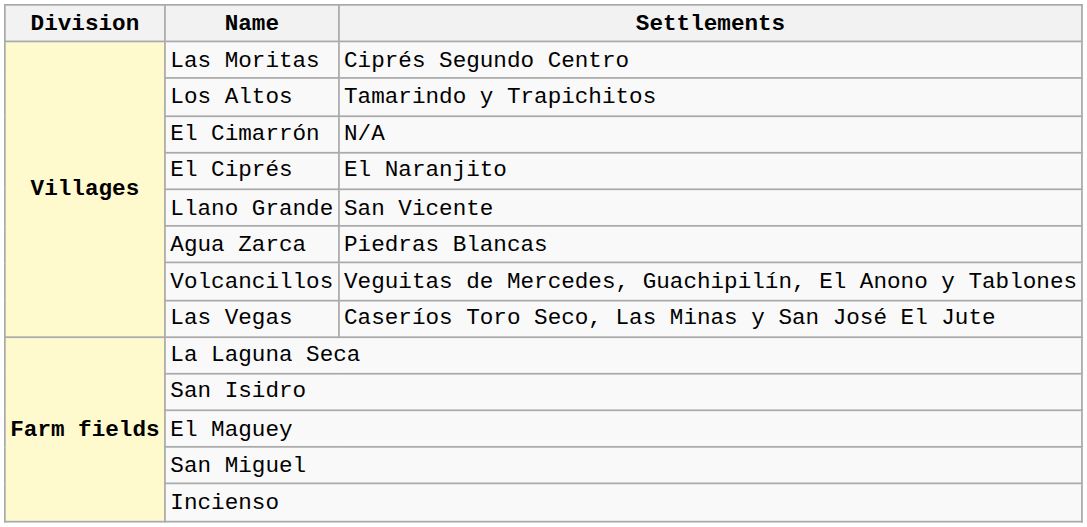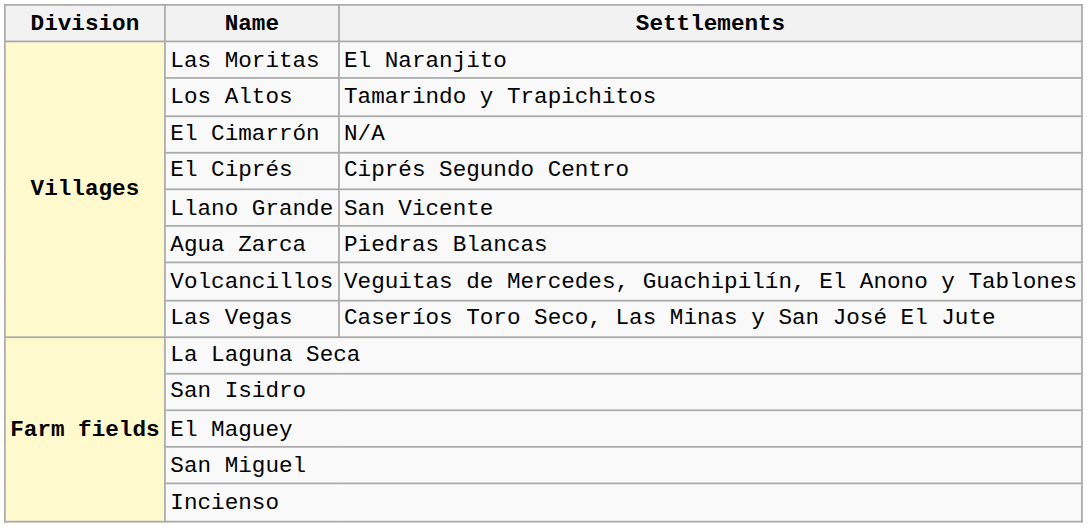 <table class="wikitable">
 <tr>
 <th>Division</th>
 <th>Name</th>
 <th>Settlements</th>
 </tr>
 <tr>
 <th style="background:lemonchiffon;" rowspan=8>Villages</th>
 <td>Las Moritas</td>
-<td>Ciprés Segundo Centro</td>
+<td>El Naranjito</td>
 </tr>
 <tr>
 <td>Los Altos</td>
 <td>Tamarindo y Trapichitos</td>
 </tr>
 <tr>
 <td>El Cimarrón</td>
 <td>N/A</td>
 </tr>
 <tr>
 <td>El Ciprés</td>
-<td>El Naranjito</td>
+<td>Ciprés Segundo Centro</td>
 </tr>
 <tr>
 <td>Llano Grande</td>
 <td>San Vicente</td>
 </tr>
 <tr>
 <td>Agua Zarca</td>
 <td>Piedras Blancas</td>
 </tr>
 <tr>
 <td>Volcancillos</td>
 <td>Veguitas de Mercedes, Guachipilín, El Anono y Tablones</td>
 </tr>
 <tr>
 <td>Las Vegas</td>
 <td>Caseríos Toro Seco, Las Minas y San José El Jute</td>
 </tr>
 <tr>
 <th style="background:lemonchiffon;" rowspan=5>Farm fields</th>
 <td colspan=2>La Laguna Seca</td>
 </tr>
 <tr>
 <td colspan=2>San Isidro</td>
 </tr>
 <tr>
 <td colspan=2>El Maguey</td>
 </tr>
 <tr>
 <td colspan=2>San Miguel</td>
 </tr>
 <tr>
 <td colspan=2>Incienso</td>
 </tr>
 </table>
